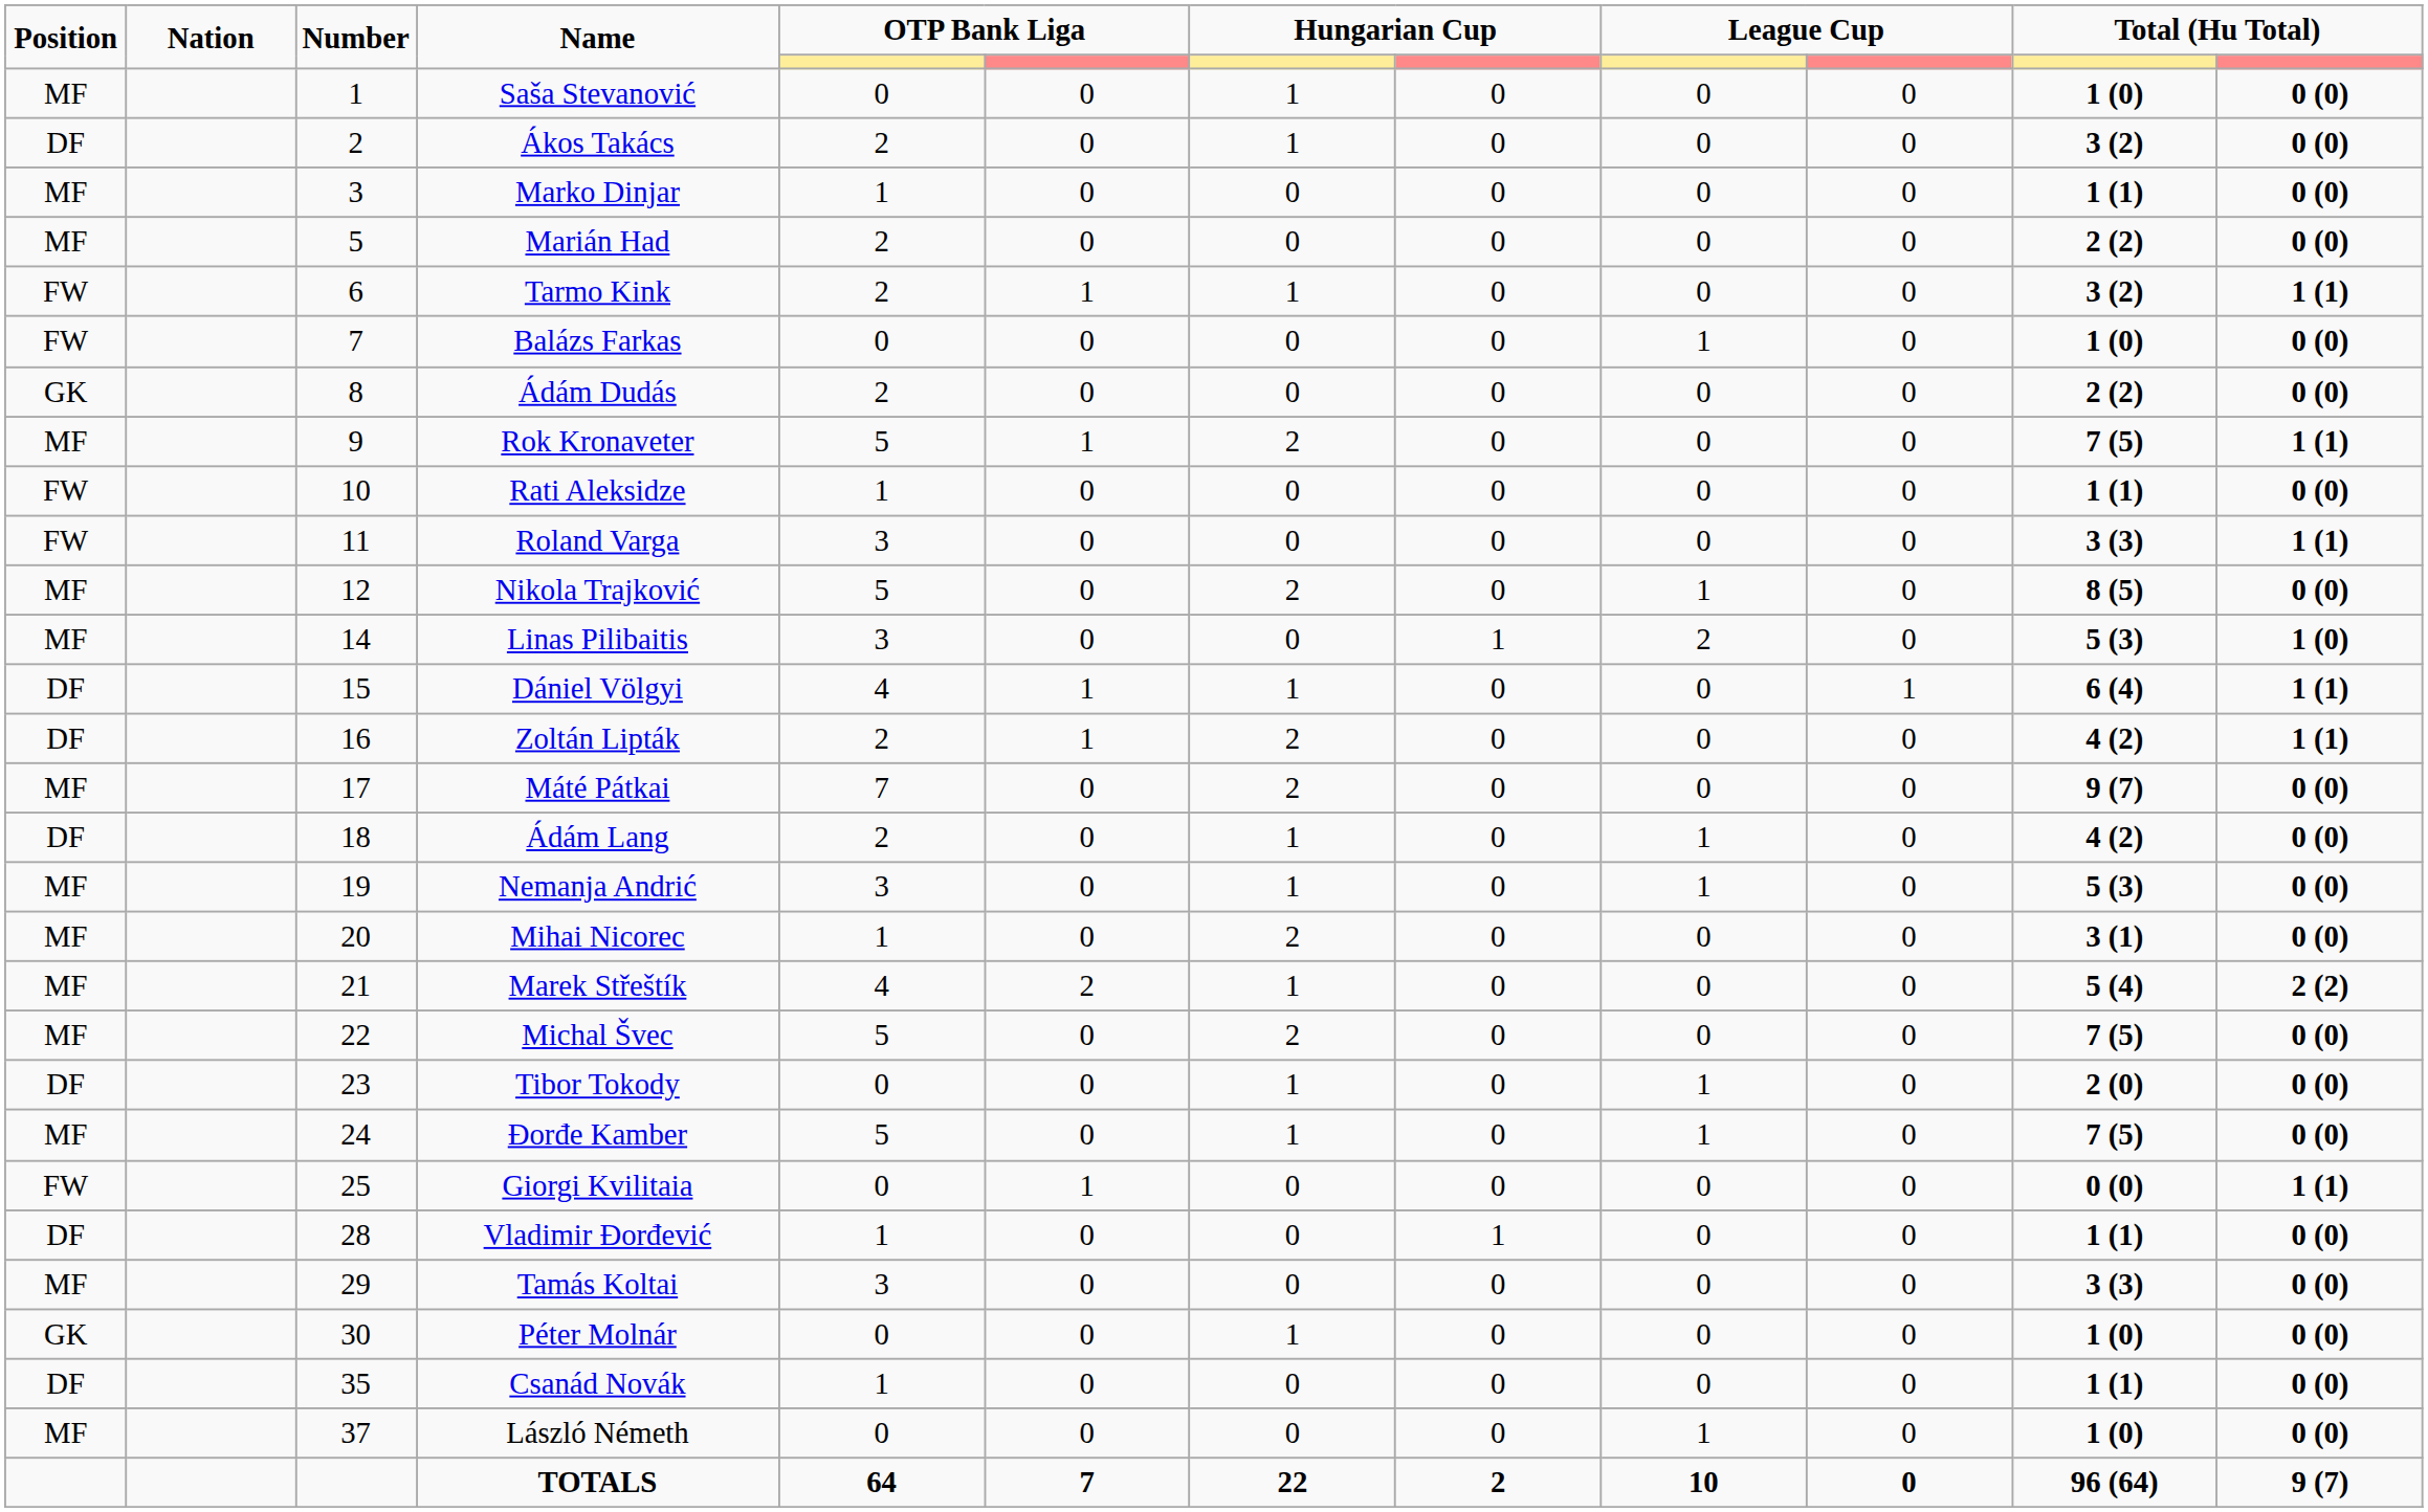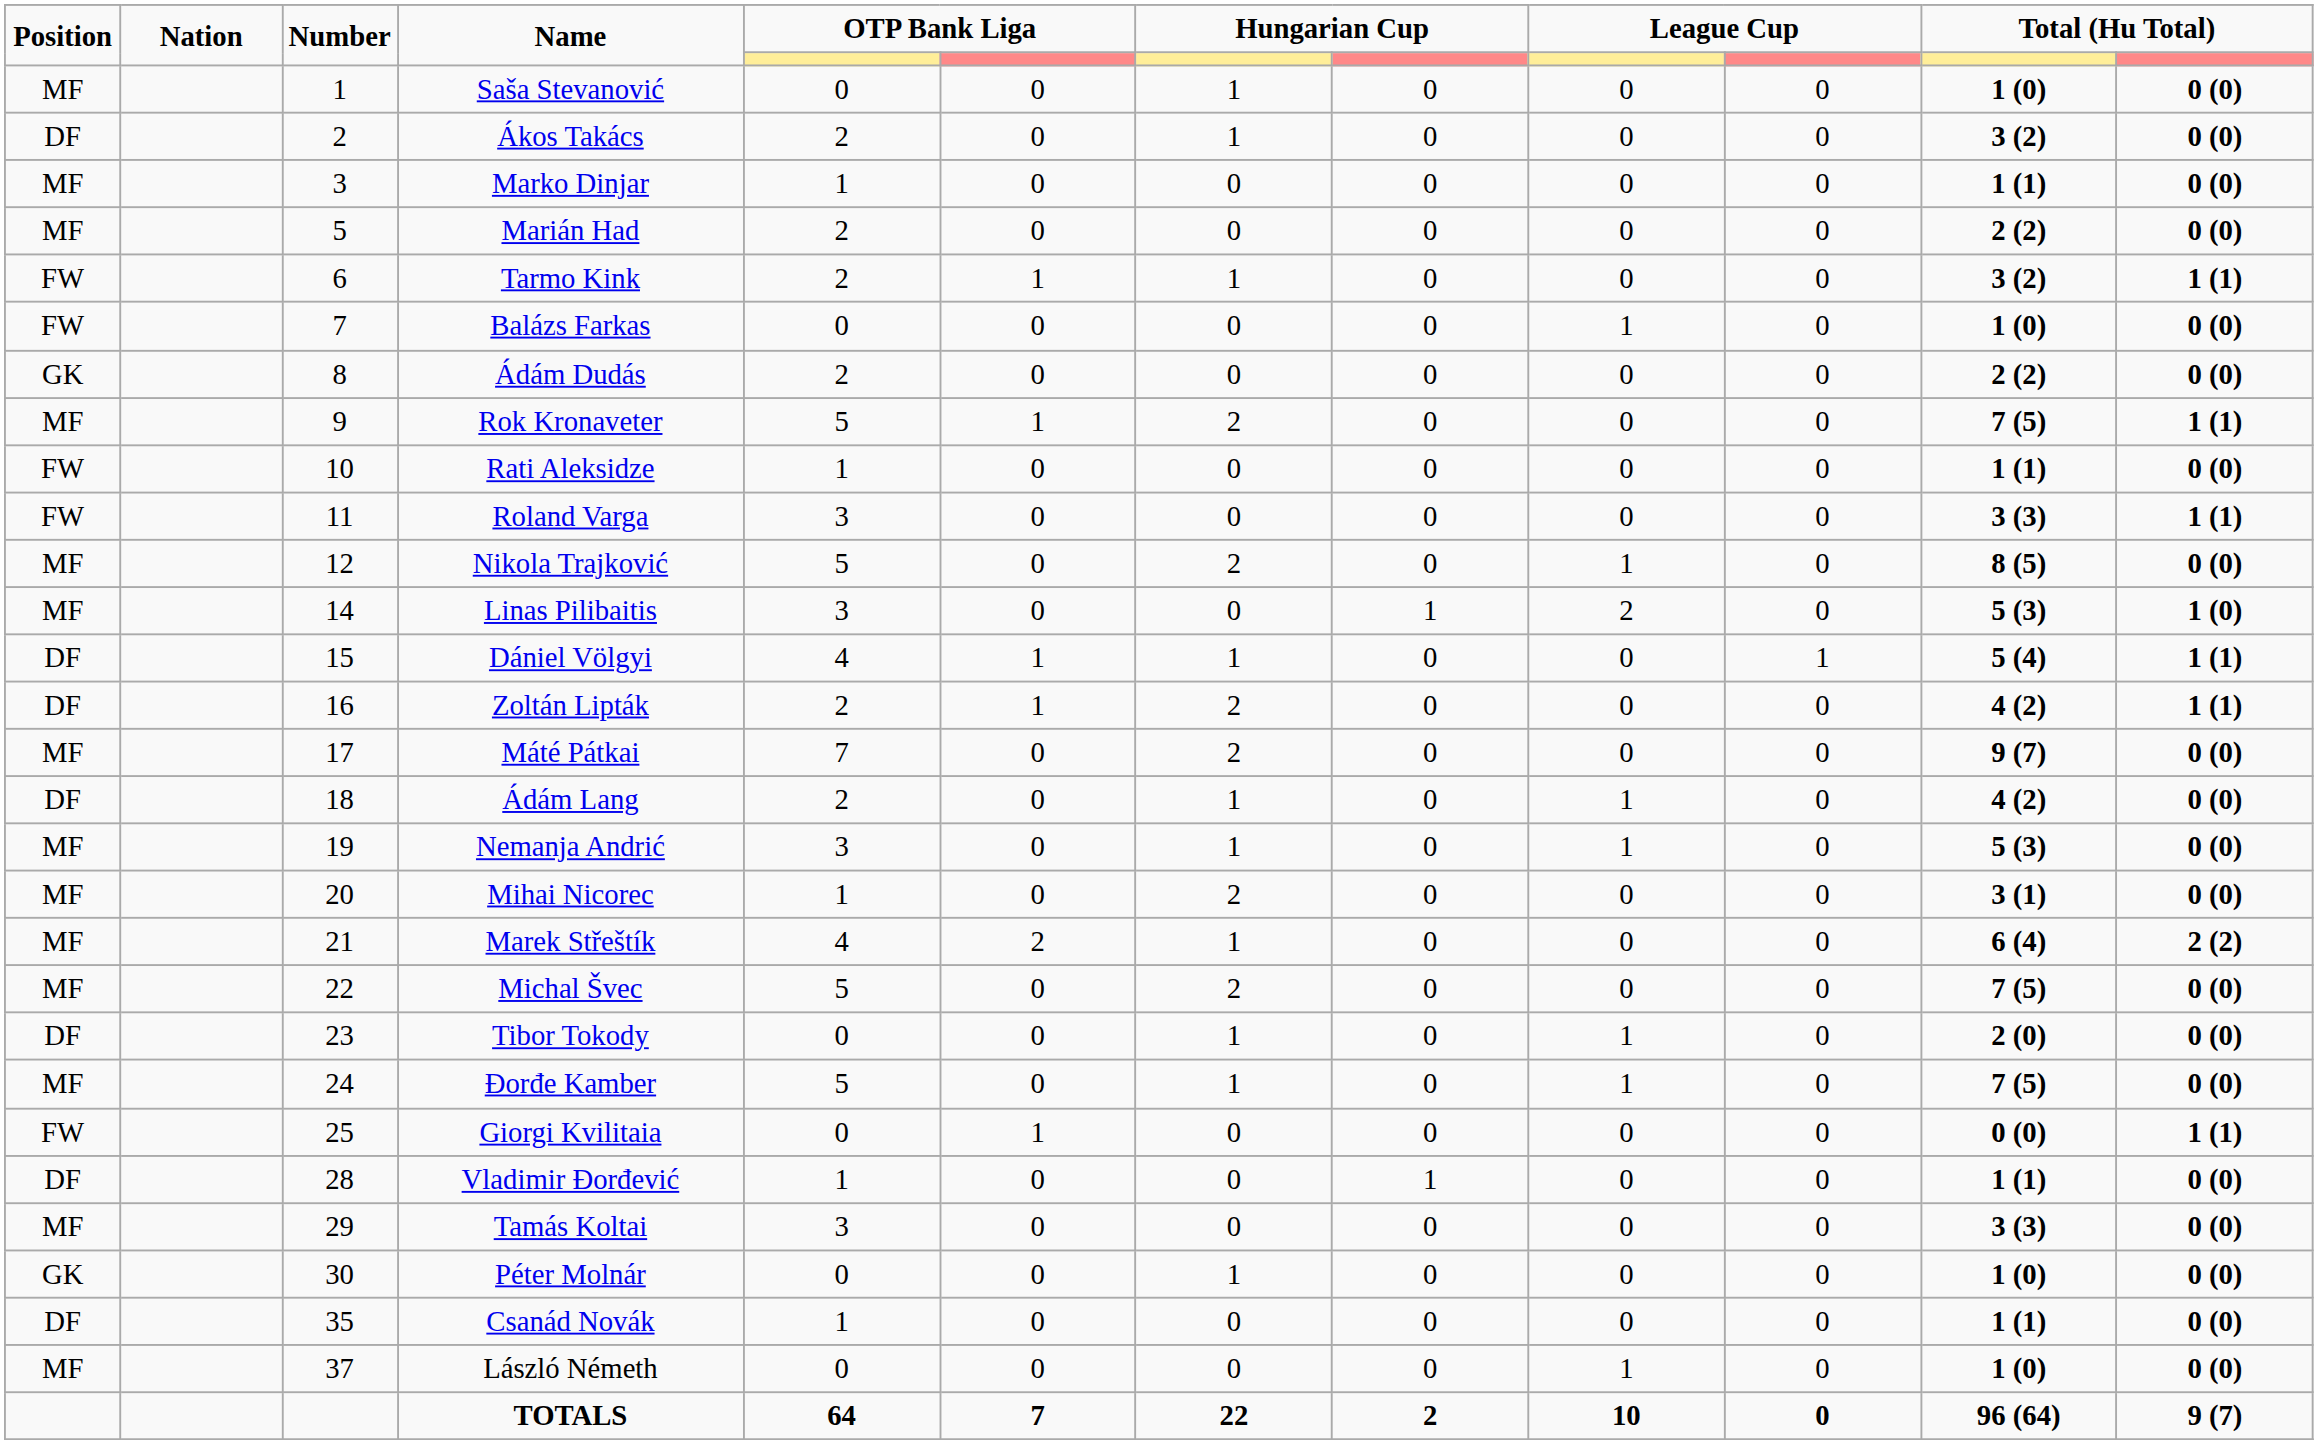 <table class="wikitable" style="font-size: 95%; text-align: center;">
 <tr>
 <td rowspan="2" width="5%" align="center"><strong>Position</strong></td>
 <td rowspan="2" width="7%" align="center"><strong>Nation</strong></td>
 <td rowspan="2" width="5%" align="center"><strong>Number</strong></td>
 <td rowspan="2" width="15%" align="center"><strong>Name</strong></td>
 <td colspan="2" align="center"><strong>OTP Bank Liga</strong></td>
 <td colspan="2" align="center"><strong>Hungarian Cup</strong></td>
 <td colspan="2" align="center"><strong>League Cup</strong></td>
 <td colspan="2" align="center"><strong>Total (Hu Total)</strong></td>
 </tr>
 <tr>
 <th width=60 style="background: #FFEE99"></th>
 <th width=60 style="background: #FF8888"></th>
 <th width=60 style="background: #FFEE99"></th>
 <th width=60 style="background: #FF8888"></th>
 <th width=60 style="background: #FFEE99"></th>
 <th width=60 style="background: #FF8888"></th>
 <th width=60 style="background: #FFEE99"></th>
 <th width=60 style="background: #FF8888"></th>
 </tr>
 <tr>
 <td>MF</td>
 <td></td>
 <td>1</td>
 <td><a href='#'>Saša Stevanović</a></td>
 <td>0</td>
 <td>0</td>
 <td>1</td>
 <td>0</td>
 <td>0</td>
 <td>0</td>
 <td><strong>1 (0)</strong></td>
 <td><strong>0 (0)</strong></td>
 </tr>
 <tr>
 <td>DF</td>
 <td></td>
 <td>2</td>
 <td><a href='#'>Ákos Takács</a></td>
 <td>2</td>
 <td>0</td>
 <td>1</td>
 <td>0</td>
 <td>0</td>
 <td>0</td>
 <td><strong>3 (2)</strong></td>
 <td><strong>0 (0)</strong></td>
 </tr>
 <tr>
 <td>MF</td>
 <td></td>
 <td>3</td>
 <td><a href='#'>Marko Dinjar</a></td>
 <td>1</td>
 <td>0</td>
 <td>0</td>
 <td>0</td>
 <td>0</td>
 <td>0</td>
 <td><strong>1 (1)</strong></td>
 <td><strong>0 (0)</strong></td>
 </tr>
 <tr>
 <td>MF</td>
 <td></td>
 <td>5</td>
 <td><a href='#'>Marián Had</a></td>
 <td>2</td>
 <td>0</td>
 <td>0</td>
 <td>0</td>
 <td>0</td>
 <td>0</td>
 <td><strong>2 (2)</strong></td>
 <td><strong>0 (0)</strong></td>
 </tr>
 <tr>
 <td>FW</td>
 <td></td>
 <td>6</td>
 <td><a href='#'>Tarmo Kink</a></td>
 <td>2</td>
 <td>1</td>
 <td>1</td>
 <td>0</td>
 <td>0</td>
 <td>0</td>
 <td><strong>3 (2)</strong></td>
 <td><strong>1 (1)</strong></td>
 </tr>
 <tr>
 <td>FW</td>
 <td></td>
 <td>7</td>
 <td><a href='#'>Balázs Farkas</a></td>
 <td>0</td>
 <td>0</td>
 <td>0</td>
 <td>0</td>
 <td>1</td>
 <td>0</td>
 <td><strong>1 (0)</strong></td>
 <td><strong>0 (0)</strong></td>
 </tr>
 <tr>
 <td>GK</td>
 <td></td>
 <td>8</td>
 <td><a href='#'>Ádám Dudás</a></td>
 <td>2</td>
 <td>0</td>
 <td>0</td>
 <td>0</td>
 <td>0</td>
 <td>0</td>
 <td><strong>2 (2)</strong></td>
 <td><strong>0 (0)</strong></td>
 </tr>
 <tr>
 <td>MF</td>
 <td></td>
 <td>9</td>
 <td><a href='#'>Rok Kronaveter</a></td>
 <td>5</td>
 <td>1</td>
 <td>2</td>
 <td>0</td>
 <td>0</td>
 <td>0</td>
 <td><strong>7 (5)</strong></td>
 <td><strong>1 (1)</strong></td>
 </tr>
 <tr>
 <td>FW</td>
 <td></td>
 <td>10</td>
 <td><a href='#'>Rati Aleksidze</a></td>
 <td>1</td>
 <td>0</td>
 <td>0</td>
 <td>0</td>
 <td>0</td>
 <td>0</td>
 <td><strong>1 (1)</strong></td>
 <td><strong>0 (0)</strong></td>
 </tr>
 <tr>
 <td>FW</td>
 <td></td>
 <td>11</td>
 <td><a href='#'>Roland Varga</a></td>
 <td>3</td>
 <td>0</td>
 <td>0</td>
 <td>0</td>
 <td>0</td>
 <td>0</td>
 <td><strong>3 (3)</strong></td>
 <td><strong>1 (1)</strong></td>
 </tr>
 <tr>
 <td>MF</td>
 <td></td>
 <td>12</td>
 <td><a href='#'>Nikola Trajković</a></td>
 <td>5</td>
 <td>0</td>
 <td>2</td>
 <td>0</td>
 <td>1</td>
 <td>0</td>
 <td><strong>8 (5)</strong></td>
 <td><strong>0 (0)</strong></td>
 </tr>
 <tr>
 <td>MF</td>
 <td></td>
 <td>14</td>
 <td><a href='#'>Linas Pilibaitis</a></td>
 <td>3</td>
 <td>0</td>
 <td>0</td>
 <td>1</td>
 <td>2</td>
 <td>0</td>
 <td><strong>5 (3)</strong></td>
 <td><strong>1 (0)</strong></td>
 </tr>
 <tr>
 <td>DF</td>
 <td></td>
 <td>15</td>
 <td><a href='#'>Dániel Völgyi</a></td>
 <td>4</td>
 <td>1</td>
 <td>1</td>
 <td>0</td>
 <td>0</td>
 <td>1</td>
-<td><strong>6 (4)</strong></td>
+<td><strong>5 (4)</strong></td>
 <td><strong>1 (1)</strong></td>
 </tr>
 <tr>
 <td>DF</td>
 <td></td>
 <td>16</td>
 <td><a href='#'>Zoltán Lipták</a></td>
 <td>2</td>
 <td>1</td>
 <td>2</td>
 <td>0</td>
 <td>0</td>
 <td>0</td>
 <td><strong>4 (2)</strong></td>
 <td><strong>1 (1)</strong></td>
 </tr>
 <tr>
 <td>MF</td>
 <td></td>
 <td>17</td>
 <td><a href='#'>Máté Pátkai</a></td>
 <td>7</td>
 <td>0</td>
 <td>2</td>
 <td>0</td>
 <td>0</td>
 <td>0</td>
 <td><strong>9 (7)</strong></td>
 <td><strong>0 (0)</strong></td>
 </tr>
 <tr>
 <td>DF</td>
 <td></td>
 <td>18</td>
 <td><a href='#'>Ádám Lang</a></td>
 <td>2</td>
 <td>0</td>
 <td>1</td>
 <td>0</td>
 <td>1</td>
 <td>0</td>
 <td><strong>4 (2)</strong></td>
 <td><strong>0 (0)</strong></td>
 </tr>
 <tr>
 <td>MF</td>
 <td></td>
 <td>19</td>
 <td><a href='#'>Nemanja Andrić</a></td>
 <td>3</td>
 <td>0</td>
 <td>1</td>
 <td>0</td>
 <td>1</td>
 <td>0</td>
 <td><strong>5 (3)</strong></td>
 <td><strong>0 (0)</strong></td>
 </tr>
 <tr>
 <td>MF</td>
 <td></td>
 <td>20</td>
 <td><a href='#'>Mihai Nicorec</a></td>
 <td>1</td>
 <td>0</td>
 <td>2</td>
 <td>0</td>
 <td>0</td>
 <td>0</td>
 <td><strong>3 (1)</strong></td>
 <td><strong>0 (0)</strong></td>
 </tr>
 <tr>
 <td>MF</td>
 <td></td>
 <td>21</td>
 <td><a href='#'>Marek Střeštík</a></td>
 <td>4</td>
 <td>2</td>
 <td>1</td>
 <td>0</td>
 <td>0</td>
 <td>0</td>
-<td><strong>5 (4)</strong></td>
+<td><strong>6 (4)</strong></td>
 <td><strong>2 (2)</strong></td>
 </tr>
 <tr>
 <td>MF</td>
 <td></td>
 <td>22</td>
 <td><a href='#'>Michal Švec</a></td>
 <td>5</td>
 <td>0</td>
 <td>2</td>
 <td>0</td>
 <td>0</td>
 <td>0</td>
 <td><strong>7 (5)</strong></td>
 <td><strong>0 (0)</strong></td>
 </tr>
 <tr>
 <td>DF</td>
 <td></td>
 <td>23</td>
 <td><a href='#'>Tibor Tokody</a></td>
 <td>0</td>
 <td>0</td>
 <td>1</td>
 <td>0</td>
 <td>1</td>
 <td>0</td>
 <td><strong>2 (0)</strong></td>
 <td><strong>0 (0)</strong></td>
 </tr>
 <tr>
 <td>MF</td>
 <td></td>
 <td>24</td>
 <td><a href='#'>Đorđe Kamber</a></td>
 <td>5</td>
 <td>0</td>
 <td>1</td>
 <td>0</td>
 <td>1</td>
 <td>0</td>
 <td><strong>7 (5)</strong></td>
 <td><strong>0 (0)</strong></td>
 </tr>
 <tr>
 <td>FW</td>
 <td></td>
 <td>25</td>
 <td><a href='#'>Giorgi Kvilitaia</a></td>
 <td>0</td>
 <td>1</td>
 <td>0</td>
 <td>0</td>
 <td>0</td>
 <td>0</td>
 <td><strong>0 (0)</strong></td>
 <td><strong>1 (1)</strong></td>
 </tr>
 <tr>
 <td>DF</td>
 <td></td>
 <td>28</td>
 <td><a href='#'>Vladimir Đorđević</a></td>
 <td>1</td>
 <td>0</td>
 <td>0</td>
 <td>1</td>
 <td>0</td>
 <td>0</td>
 <td><strong>1 (1)</strong></td>
 <td><strong>0 (0)</strong></td>
 </tr>
 <tr>
 <td>MF</td>
 <td></td>
 <td>29</td>
 <td><a href='#'>Tamás Koltai</a></td>
 <td>3</td>
 <td>0</td>
 <td>0</td>
 <td>0</td>
 <td>0</td>
 <td>0</td>
 <td><strong>3 (3)</strong></td>
 <td><strong>0 (0)</strong></td>
 </tr>
 <tr>
 <td>GK</td>
 <td></td>
 <td>30</td>
 <td><a href='#'>Péter Molnár</a></td>
 <td>0</td>
 <td>0</td>
 <td>1</td>
 <td>0</td>
 <td>0</td>
 <td>0</td>
 <td><strong>1 (0)</strong></td>
 <td><strong>0 (0)</strong></td>
 </tr>
 <tr>
 <td>DF</td>
 <td></td>
 <td>35</td>
 <td><a href='#'>Csanád Novák</a></td>
 <td>1</td>
 <td>0</td>
 <td>0</td>
 <td>0</td>
 <td>0</td>
 <td>0</td>
 <td><strong>1 (1)</strong></td>
 <td><strong>0 (0)</strong></td>
 </tr>
 <tr>
 <td>MF</td>
 <td></td>
 <td>37</td>
 <td>László Németh</td>
 <td>0</td>
 <td>0</td>
 <td>0</td>
 <td>0</td>
 <td>1</td>
 <td>0</td>
 <td><strong>1 (0)</strong></td>
 <td><strong>0 (0)</strong></td>
 </tr>
 <tr>
 <td></td>
 <td></td>
 <td></td>
 <td><strong>TOTALS</strong></td>
 <td><strong>64</strong></td>
 <td><strong>7</strong></td>
 <td><strong>22</strong></td>
 <td><strong>2</strong></td>
 <td><strong>10</strong></td>
 <td><strong>0</strong></td>
 <td><strong>96 (64)</strong></td>
 <td><strong>9 (7)</strong></td>
 </tr>
 <tr>
 </tr>
 </table>
